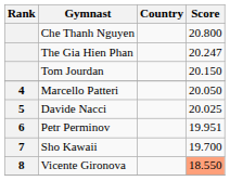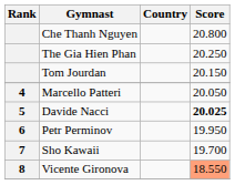 <table class="wikitable sortable">
 <tr>
 <th>Rank</th>
 <th>Gymnast</th>
 <th>Country</th>
 <th>Score</th>
 </tr>
 <tr>
 <th></th>
 <td>Che Thanh Nguyen</td>
 <td></td>
 <td>20.800</td>
 </tr>
 <tr>
 <th></th>
 <td>The Gia Hien Phan</td>
 <td></td>
-<td>20.247</td>
+<td>20.250</td>
 </tr>
 <tr>
 <th></th>
 <td>Tom Jourdan</td>
 <td></td>
 <td>20.150</td>
 </tr>
 <tr>
 </tr>
 <tr>
 <th>4</th>
 <td>Marcello Patteri</td>
 <td></td>
 <td>20.050</td>
 </tr>
 <tr>
 <th>5</th>
 <td>Davide Nacci</td>
 <td></td>
-<td>20.025</td>
+<td><strong>20.025</strong></td>
 </tr>
 <tr>
 <th>6</th>
 <td>Petr Perminov</td>
 <td></td>
-<td>19.951</td>
+<td>19.950</td>
 </tr>
 <tr>
 <th>7</th>
 <td>Sho Kawaii</td>
 <td></td>
 <td>19.700</td>
 </tr>
 <tr>
 <th>8</th>
 <td>Vicente Gironova</td>
 <td></td>
 <td style="background: lightsalmon;">18.550</td>
 </tr>
 <tr>
 </tr>
 </table>
